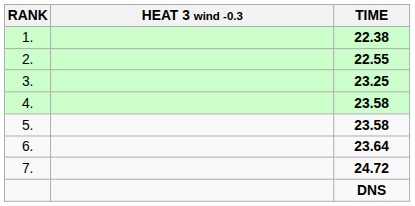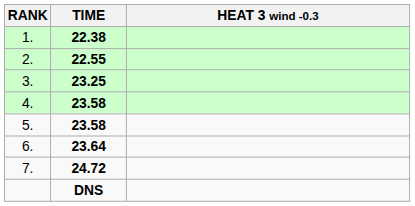 <table class="wikitable" style="border-collapse: collapse; font-size: 90%;">
 <tr>
 <th>RANK</th>
+<th style="width: 5em">TIME</th>
 <th style="width: 20em">HEAT 3 <small>wind -0.3</small></th>
-<th style="width: 5em">TIME</th>
 </tr>
 <tr style="background:#ccffcc;">
 <td align="center">1.</td>
+<td align="center"><strong>22.38</strong></td>
 <td></td>
-<td align="center"><strong>22.38</strong></td>
 </tr>
 <tr style="background:#ccffcc;">
 <td align="center">2.</td>
+<td align="center"><strong>22.55</strong></td>
 <td></td>
-<td align="center"><strong>22.55</strong></td>
 </tr>
 <tr style="background:#ccffcc;">
 <td align="center">3.</td>
+<td align="center"><strong>23.25</strong></td>
 <td></td>
-<td align="center"><strong>23.25</strong></td>
 </tr>
 <tr style="background:#ccffcc;">
 <td align="center">4.</td>
+<td align="center"><strong>23.58</strong></td>
 <td></td>
-<td align="center"><strong>23.58</strong></td>
 </tr>
 <tr>
 <td align="center">5.</td>
+<td align="center"><strong>23.58</strong></td>
 <td></td>
-<td align="center"><strong>23.58</strong></td>
 </tr>
 <tr>
 <td align="center">6.</td>
+<td align="center"><strong>23.64</strong></td>
 <td></td>
-<td align="center"><strong>23.64</strong></td>
 </tr>
 <tr>
 <td align="center">7.</td>
+<td align="center"><strong>24.72</strong></td>
 <td></td>
-<td align="center"><strong>24.72</strong></td>
 </tr>
 <tr>
 <td align="center"></td>
+<td align="center"><strong>DNS</strong></td>
 <td></td>
-<td align="center"><strong>DNS</strong></td>
 </tr>
 </table>
